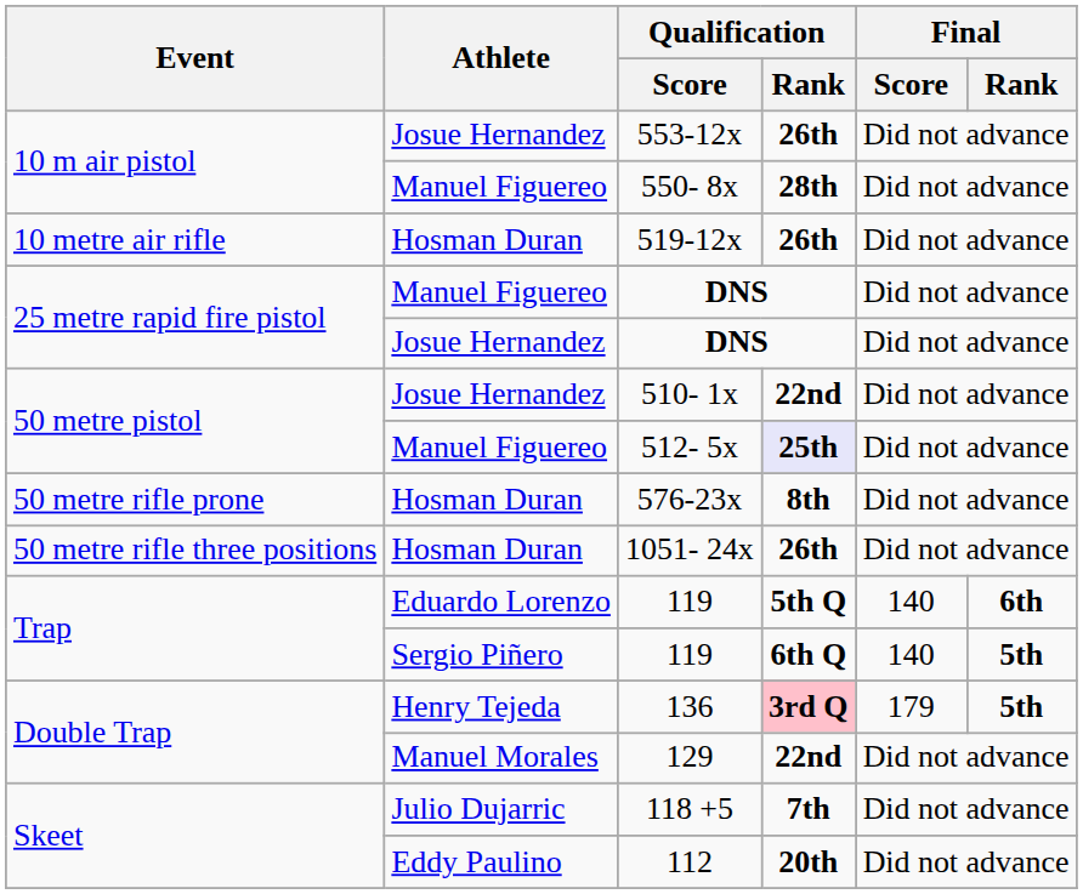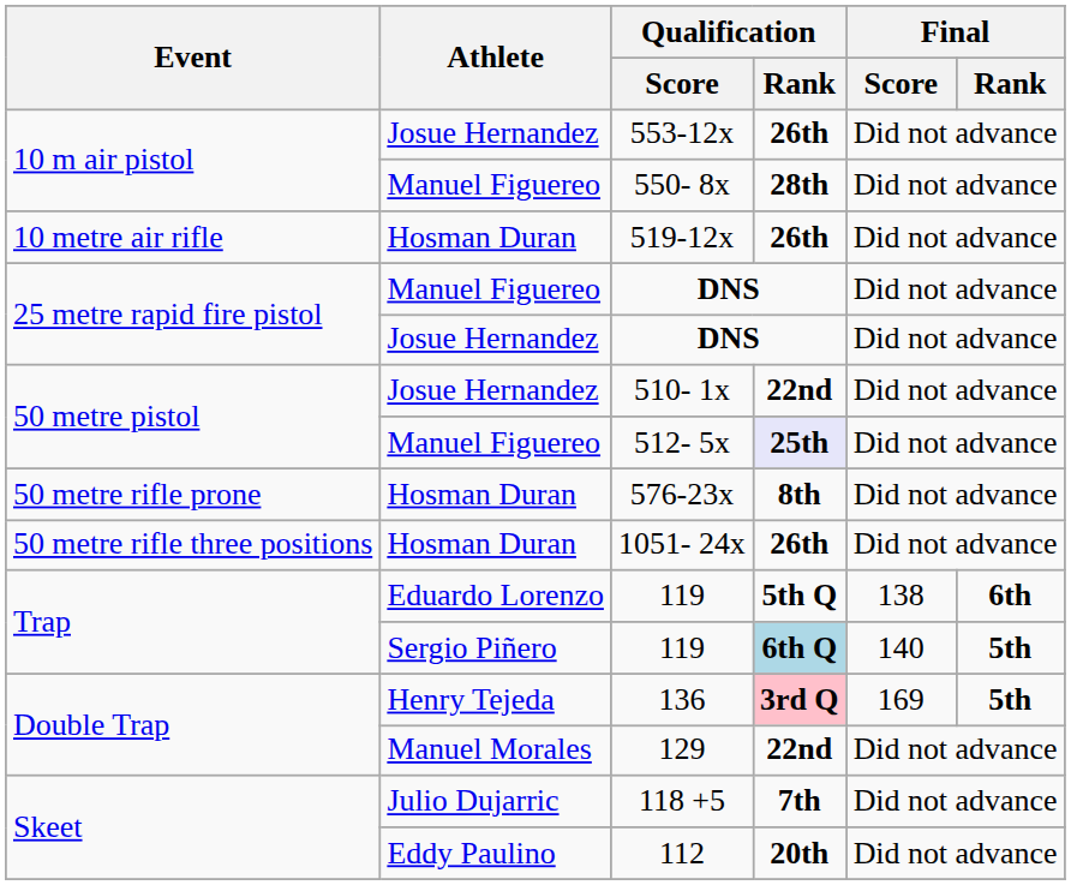 <table class="wikitable" style="font-size:90%">
 <tr>
 <th rowspan="2">Event</th>
 <th rowspan="2">Athlete</th>
 <th colspan="2">Qualification</th>
 <th colspan="2">Final</th>
 </tr>
 <tr>
 <th>Score</th>
 <th>Rank</th>
 <th>Score</th>
 <th>Rank</th>
 </tr>
 <tr>
 <td rowspan=2><a href='#'>10 m air pistol</a></td>
 <td><a href='#'>Josue Hernandez</a></td>
 <td align=center>553-12x</td>
 <td align=center><strong>26th</strong></td>
 <td align=center colspan="7">Did not advance</td>
 </tr>
 <tr>
 <td><a href='#'>Manuel Figuereo</a></td>
 <td align=center>550- 8x</td>
 <td align=center><strong>28th</strong></td>
 <td align=center colspan="7">Did not advance</td>
 </tr>
 <tr>
 <td><a href='#'>10 metre air rifle</a></td>
 <td><a href='#'>Hosman Duran</a></td>
 <td align=center>519-12x</td>
 <td align=center><strong>26th</strong></td>
 <td align=center colspan="7">Did not advance</td>
 </tr>
 <tr>
 <td rowspan=2><a href='#'>25 metre rapid fire pistol</a></td>
 <td><a href='#'>Manuel Figuereo</a></td>
 <td align=center colspan=2><strong>DNS</strong></td>
 <td align=center colspan="7">Did not advance</td>
 </tr>
 <tr>
 <td><a href='#'>Josue Hernandez</a></td>
 <td align=center colspan=2><strong>DNS</strong></td>
 <td align=center colspan="7">Did not advance</td>
 </tr>
 <tr>
 <td rowspan=2><a href='#'>50 metre pistol</a></td>
 <td><a href='#'>Josue Hernandez</a></td>
 <td align=center>510- 1x</td>
 <td align=center><strong>22nd</strong></td>
 <td align=center colspan="7">Did not advance</td>
 </tr>
 <tr>
 <td><a href='#'>Manuel Figuereo</a></td>
 <td align=center>512- 5x</td>
 <td align=center style="background: lavender;"><strong>25th</strong></td>
 <td align=center colspan="7">Did not advance</td>
 </tr>
 <tr>
 <td><a href='#'>50 metre rifle prone</a></td>
 <td><a href='#'>Hosman Duran</a></td>
 <td align=center>576-23x</td>
 <td align=center><strong>8th</strong></td>
 <td align=center colspan="7">Did not advance</td>
 </tr>
 <tr>
 <td><a href='#'>50 metre rifle three positions</a></td>
 <td><a href='#'>Hosman Duran</a></td>
 <td align=center>1051- 24x</td>
 <td align=center><strong>26th</strong></td>
 <td align=center colspan="7">Did not advance</td>
 </tr>
 <tr>
 <td rowspan=2><a href='#'>Trap</a></td>
 <td><a href='#'>Eduardo Lorenzo</a></td>
 <td align=center>119</td>
 <td align=center><strong>5th Q</strong></td>
-<td align=center>140</td>
+<td align=center>138</td>
 <td align=center><strong>6th</strong></td>
 </tr>
 <tr>
 <td><a href='#'>Sergio Piñero</a></td>
 <td align=center>119</td>
-<td align=center><strong>6th Q</strong></td>
+<td align=center style="background: lightblue;"><strong>6th Q</strong></td>
 <td align=center>140</td>
 <td align=center><strong>5th</strong></td>
 </tr>
 <tr>
 <td rowspan=2><a href='#'>Double Trap</a></td>
 <td><a href='#'>Henry Tejeda</a></td>
 <td align=center>136</td>
 <td align=center style="background: pink;"><strong>3rd Q</strong></td>
-<td align=center>179</td>
+<td align=center>169</td>
 <td align=center><strong>5th</strong></td>
 </tr>
 <tr>
 <td><a href='#'>Manuel Morales</a></td>
 <td align=center>129</td>
 <td align=center><strong>22nd</strong></td>
 <td align=center colspan="7">Did not advance</td>
 </tr>
 <tr>
 <td rowspan=2><a href='#'>Skeet</a></td>
 <td><a href='#'>Julio Dujarric</a></td>
 <td align=center>118 +5</td>
 <td align=center><strong>7th</strong></td>
 <td align=center colspan="7">Did not advance</td>
 </tr>
 <tr>
 <td><a href='#'>Eddy Paulino</a></td>
 <td align=center>112</td>
 <td align=center><strong>20th</strong></td>
 <td align=center colspan="7">Did not advance</td>
 </tr>
 </table>
